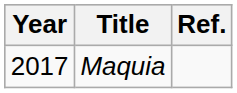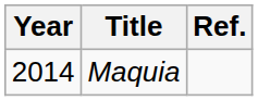 <table class="wikitable">
 <tr>
 <th>Year</th>
 <th>Title</th>
 <th>Ref.</th>
 </tr>
 <tr>
-<td>2017</td>
+<td>2014</td>
 <td><em>Maquia</em></td>
 <td></td>
 </tr>
 </table>
